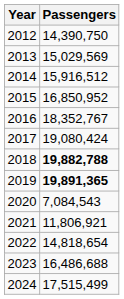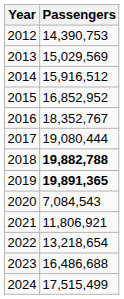 <table class="wikitable" style="font-size: 95%">
 <tr>
 <th>Year</th>
 <th>Passengers</th>
 </tr>
 <tr>
 <td>2012</td>
-<td>14,390,750</td>
+<td>14,390,753</td>
 </tr>
 <tr>
 <td>2013</td>
 <td>15,029,569</td>
 </tr>
 <tr>
 <td>2014</td>
 <td>15,916,512</td>
 </tr>
 <tr>
 <td>2015</td>
-<td>16,850,952</td>
+<td>16,852,952</td>
 </tr>
 <tr>
 <td>2016</td>
 <td>18,352,767</td>
 </tr>
 <tr>
 <td>2017</td>
-<td>19,080,424</td>
+<td>19,080,444</td>
 </tr>
 <tr>
 <td>2018</td>
 <td><strong>19,882,788</strong></td>
 </tr>
 <tr>
 <td>2019</td>
 <td><strong>19,891,365</strong></td>
 </tr>
 <tr>
 <td>2020</td>
 <td>7,084,543</td>
 </tr>
 <tr>
 <td>2021</td>
 <td>11,806,921</td>
 </tr>
 <tr>
 <td>2022</td>
-<td>14,818,654</td>
+<td>13,218,654</td>
 </tr>
 <tr>
 <td>2023</td>
 <td>16,486,688</td>
 </tr>
 <tr>
 <td>2024</td>
 <td>17,515,499</td>
 </tr>
 </table>
